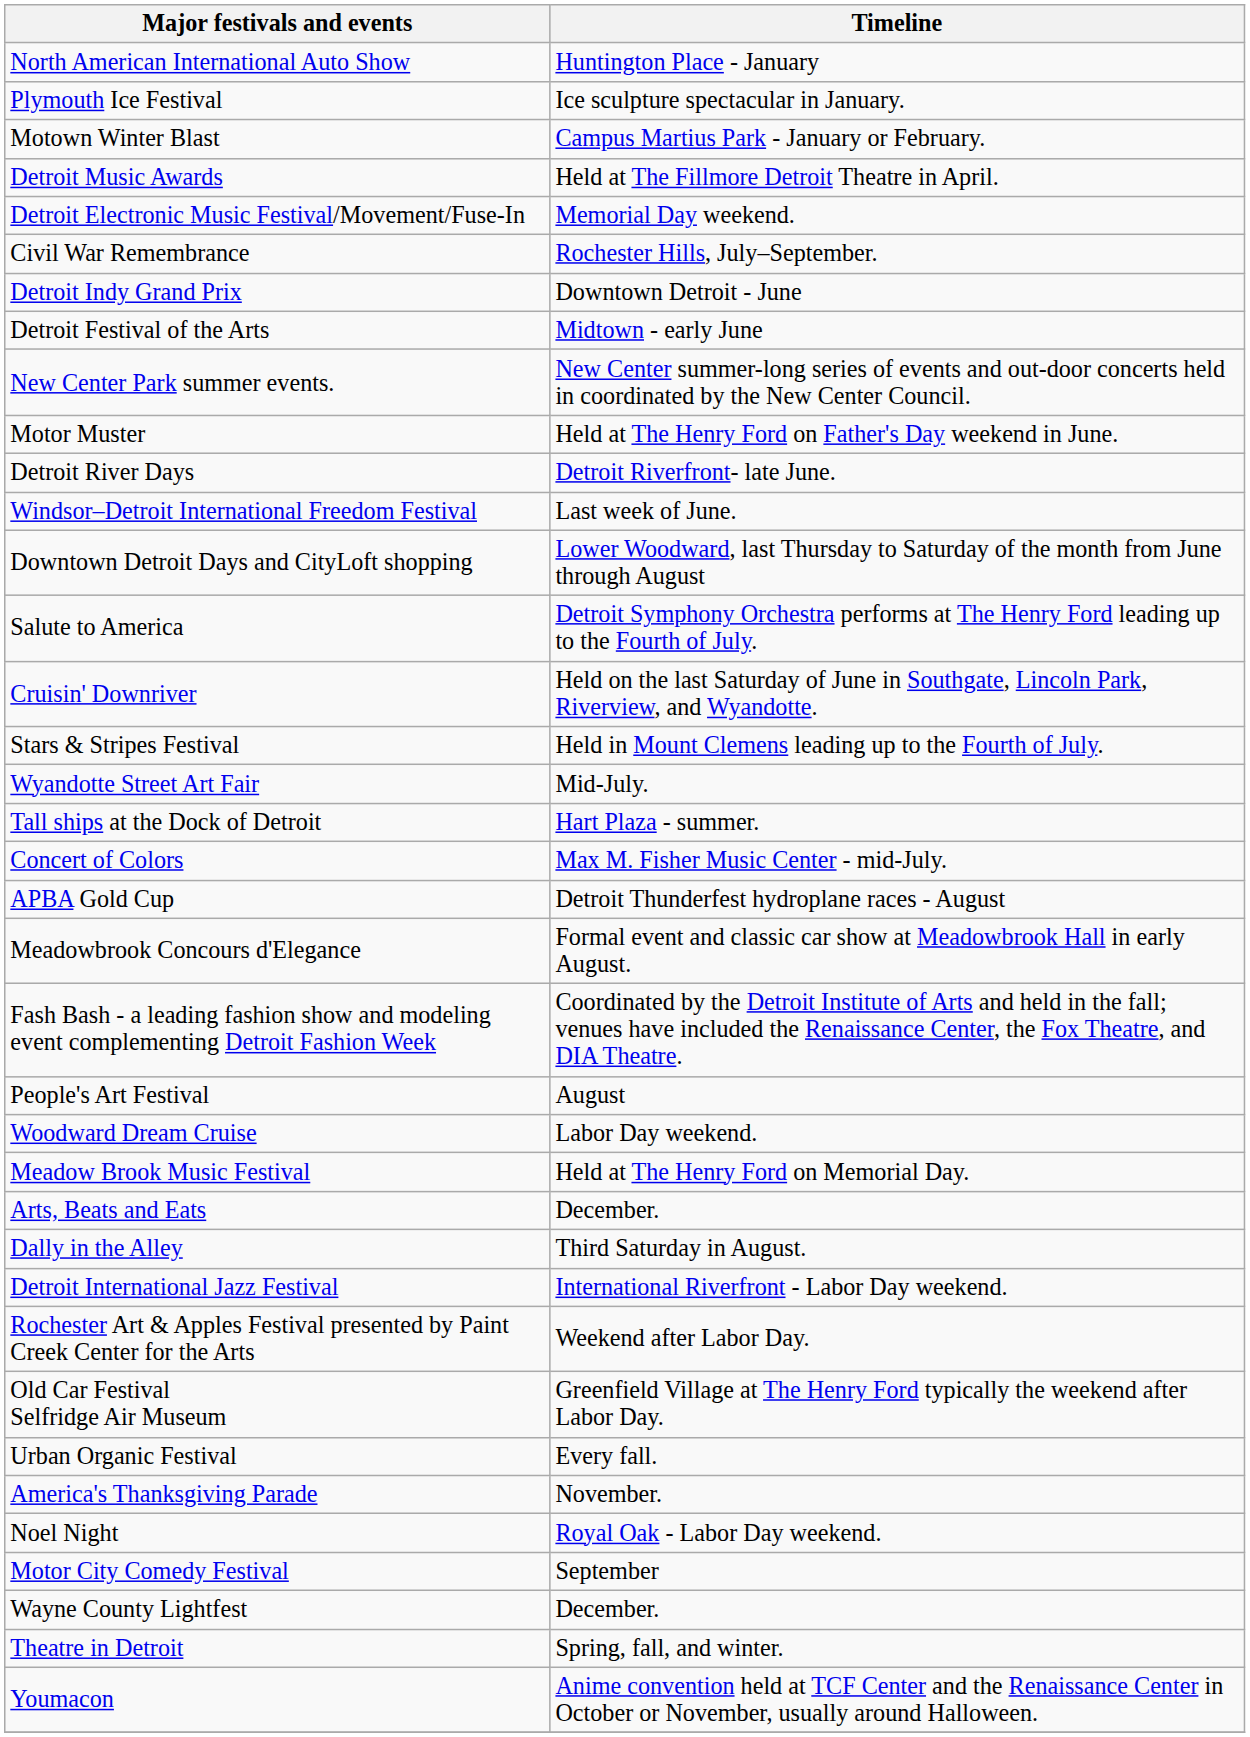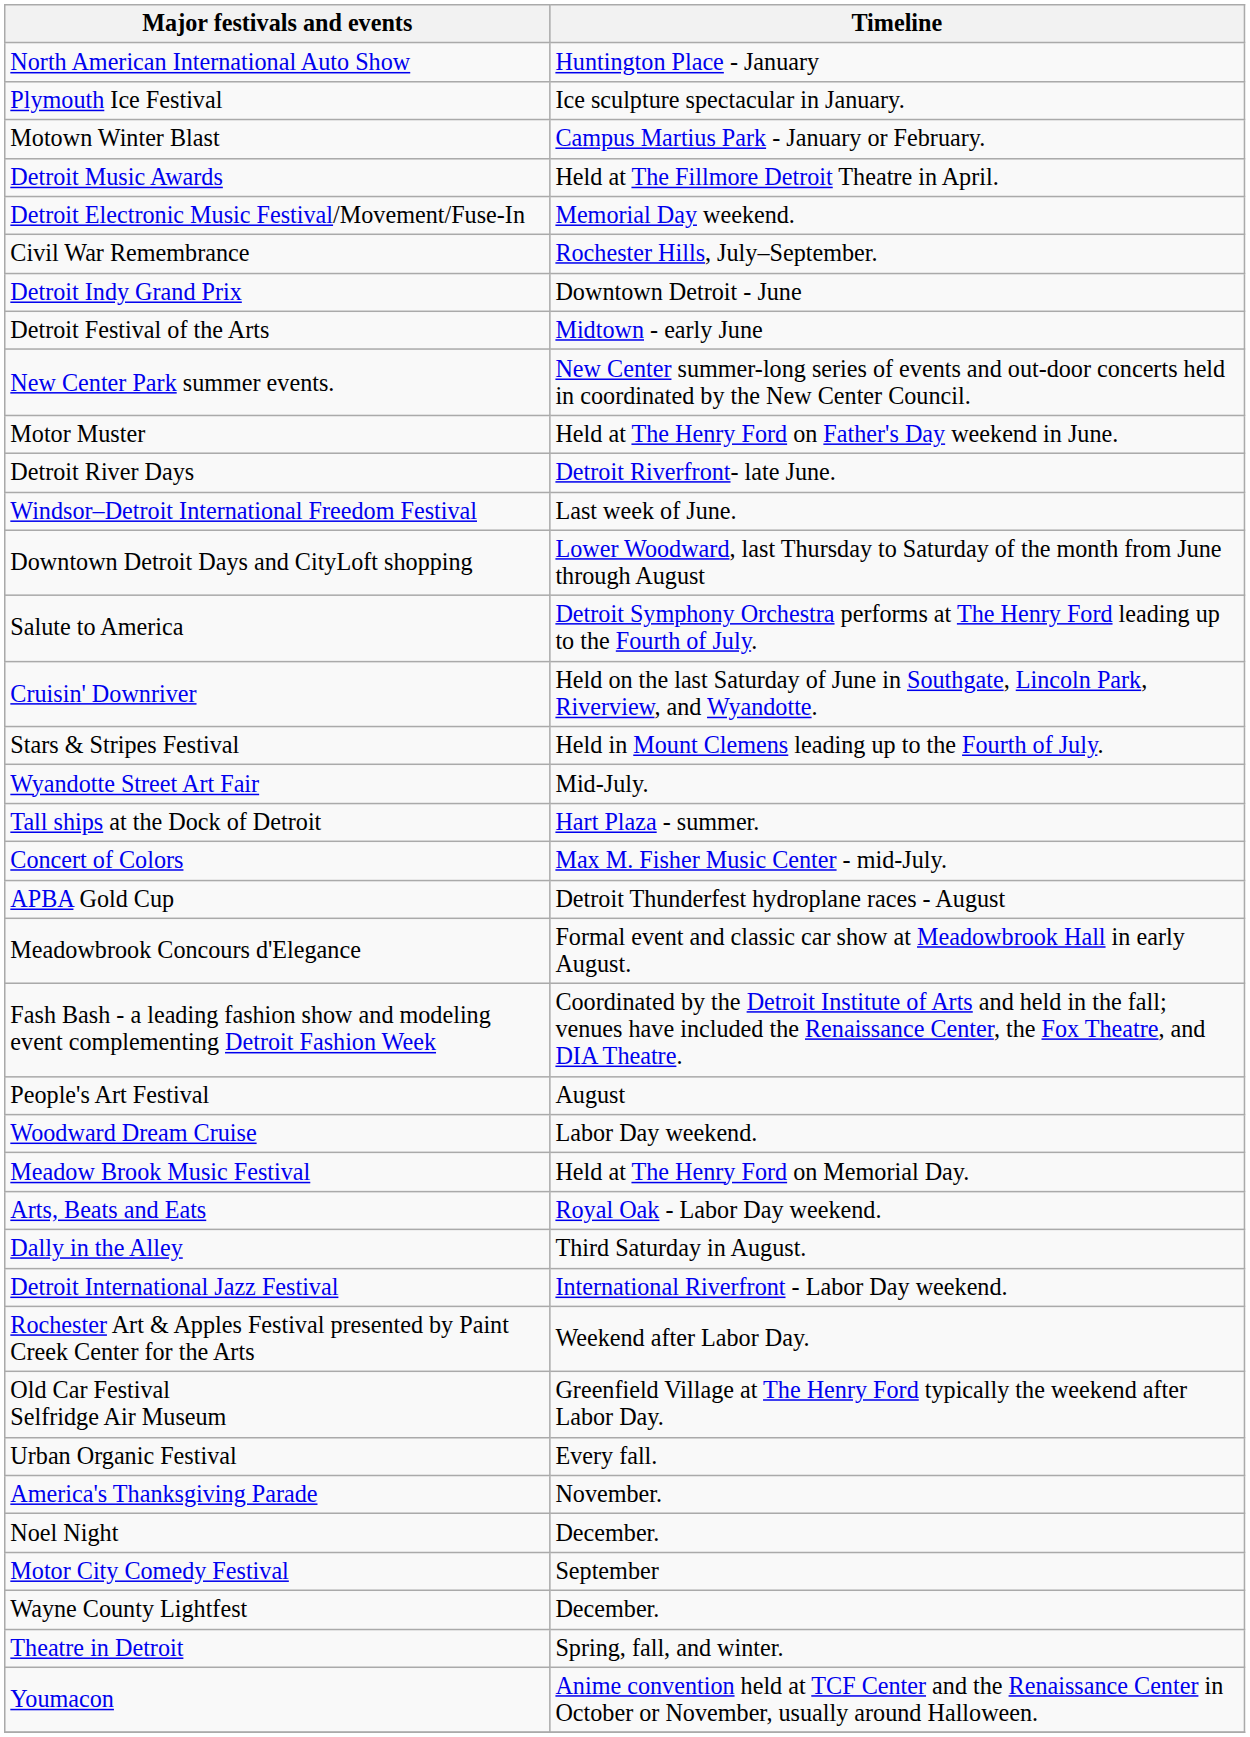 <table class="wikitable" width=65%>
 <tr>
 <th>Major festivals and events</th>
 <th>Timeline</th>
 </tr>
 <tr>
 <td><a href='#'>North American International Auto Show</a></td>
 <td><a href='#'>Huntington Place</a> - January</td>
 </tr>
 <tr>
 <td><a href='#'>Plymouth</a> Ice Festival</td>
 <td>Ice sculpture spectacular in January.</td>
 </tr>
 <tr>
 <td>Motown Winter Blast</td>
 <td><a href='#'>Campus Martius Park</a> - January or February.</td>
 </tr>
 <tr>
 <td><a href='#'>Detroit Music Awards</a></td>
 <td>Held at <a href='#'>The Fillmore Detroit</a> Theatre in April.</td>
 </tr>
 <tr>
 <td><a href='#'>Detroit Electronic Music Festival</a>/Movement/Fuse-In</td>
 <td><a href='#'>Memorial Day</a> weekend.</td>
 </tr>
 <tr>
 <td>Civil War Remembrance</td>
 <td><a href='#'>Rochester Hills</a>, July–September.</td>
 </tr>
 <tr>
 <td><a href='#'>Detroit Indy Grand Prix</a></td>
 <td>Downtown Detroit - June</td>
 </tr>
 <tr>
 <td>Detroit Festival of the Arts</td>
 <td><a href='#'>Midtown</a> - early June</td>
 </tr>
 <tr>
 <td><a href='#'>New Center Park</a> summer events.</td>
 <td><a href='#'>New Center</a> summer-long series of events and out-door concerts held in coordinated by the New Center Council.</td>
 </tr>
 <tr>
 <td>Motor Muster</td>
 <td>Held at <a href='#'>The Henry Ford</a> on <a href='#'>Father's Day</a> weekend in June.</td>
 </tr>
 <tr>
 <td>Detroit River Days</td>
 <td><a href='#'>Detroit Riverfront</a>- late June.</td>
 </tr>
 <tr>
 <td><a href='#'>Windsor–Detroit International Freedom Festival</a></td>
 <td>Last week of June.</td>
 </tr>
 <tr>
 <td>Downtown Detroit Days and CityLoft shopping</td>
 <td><a href='#'>Lower Woodward</a>, last Thursday to Saturday of the month from June through August</td>
 </tr>
 <tr>
 <td>Salute to America</td>
 <td><a href='#'>Detroit Symphony Orchestra</a> performs at <a href='#'>The Henry Ford</a> leading up to the <a href='#'>Fourth of July</a>.</td>
 </tr>
 <tr>
 <td><a href='#'>Cruisin' Downriver</a></td>
 <td>Held on the last Saturday of June in <a href='#'>Southgate</a>, <a href='#'>Lincoln Park</a>, <a href='#'>Riverview</a>, and <a href='#'>Wyandotte</a>.</td>
 </tr>
 <tr>
 <td>Stars & Stripes Festival</td>
 <td>Held in <a href='#'>Mount Clemens</a> leading up to the <a href='#'>Fourth of July</a>.</td>
 </tr>
 <tr>
 <td><a href='#'>Wyandotte Street Art Fair</a></td>
 <td>Mid-July.</td>
 </tr>
 <tr>
 <td><a href='#'>Tall ships</a> at the Dock of Detroit</td>
 <td><a href='#'>Hart Plaza</a> - summer.</td>
 </tr>
 <tr>
 <td><a href='#'>Concert of Colors</a></td>
 <td><a href='#'>Max M. Fisher Music Center</a> - mid-July.</td>
 </tr>
 <tr>
 <td><a href='#'>APBA</a> Gold Cup</td>
 <td>Detroit Thunderfest hydroplane races - August</td>
 </tr>
 <tr>
 <td>Meadowbrook Concours d'Elegance</td>
 <td>Formal event and classic car show at <a href='#'>Meadowbrook Hall</a> in early August.</td>
 </tr>
 <tr>
 <td>Fash Bash - a leading fashion show and modeling event complementing <a href='#'>Detroit Fashion Week</a></td>
 <td>Coordinated by the <a href='#'>Detroit Institute of Arts</a> and held in the fall; venues have included the <a href='#'>Renaissance Center</a>, the <a href='#'>Fox Theatre</a>, and <a href='#'>DIA Theatre</a>.</td>
 </tr>
 <tr>
 <td>People's Art Festival </td>
 <td>August</td>
 </tr>
 <tr>
 <td><a href='#'>Woodward Dream Cruise</a></td>
 <td>Labor Day weekend.</td>
 </tr>
 <tr>
 <td><a href='#'>Meadow Brook Music Festival</a></td>
 <td>Held at <a href='#'>The Henry Ford</a> on Memorial Day.</td>
 </tr>
 <tr>
 <td><a href='#'>Arts, Beats and Eats</a></td>
-<td>December.</td>
+<td><a href='#'>Royal Oak</a> - Labor Day weekend.</td>
 </tr>
 <tr>
 <td><a href='#'>Dally in the Alley</a></td>
 <td>Third Saturday in August.</td>
 </tr>
 <tr>
 <td><a href='#'>Detroit International Jazz Festival</a></td>
 <td><a href='#'>International Riverfront</a> - Labor Day weekend.</td>
 </tr>
 <tr>
 <td><a href='#'>Rochester</a> Art & Apples Festival presented by Paint Creek Center for the Arts </td>
 <td>Weekend after Labor Day.</td>
 </tr>
 <tr>
 <td>Old Car Festival<br>Selfridge Air Museum</td>
 <td>Greenfield Village at <a href='#'>The Henry Ford</a> typically the weekend after Labor Day.</td>
 </tr>
 <tr>
 <td>Urban Organic Festival </td>
 <td>Every fall.</td>
 </tr>
 <tr>
 <td><a href='#'>America's Thanksgiving Parade</a></td>
 <td>November.</td>
 </tr>
 <tr>
 <td>Noel Night </td>
-<td><a href='#'>Royal Oak</a> - Labor Day weekend.</td>
+<td>December.</td>
 </tr>
 <tr>
 <td><a href='#'>Motor City Comedy Festival</a></td>
 <td>September</td>
 </tr>
 <tr>
 <td>Wayne County Lightfest </td>
 <td>December.</td>
 </tr>
 <tr>
 <td><a href='#'>Theatre in Detroit</a></td>
 <td>Spring, fall, and winter.</td>
 </tr>
 <tr>
 <td><a href='#'>Youmacon</a></td>
 <td><a href='#'>Anime convention</a> held at <a href='#'>TCF Center</a> and the <a href='#'>Renaissance Center</a> in October or November, usually around Halloween.</td>
 </tr>
 <tr>
 </tr>
 </table>
